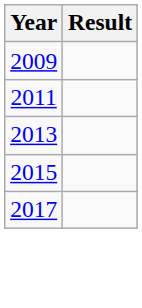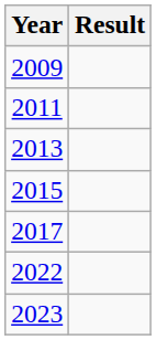 <table class="wikitable" style="text-align:center">
 <tr>
 <th>Year</th>
 <th>Result</th>
 </tr>
 <tr>
 <td><a href='#'>2009</a></td>
 <td></td>
 </tr>
 <tr>
 <td><a href='#'>2011</a></td>
 <td></td>
 </tr>
 <tr>
 <td><a href='#'>2013</a></td>
 <td></td>
 </tr>
 <tr>
 <td><a href='#'>2015</a></td>
 <td></td>
 </tr>
 <tr>
 <td><a href='#'>2017</a></td>
 <td></td>
 </tr>
+<tr>
+<td><a href='#'>2022</a></td>
+<td></td>
+</tr>
+<tr>
+<td><a href='#'>2023</a></td>
+<td></td>
+</tr>
 </table>
